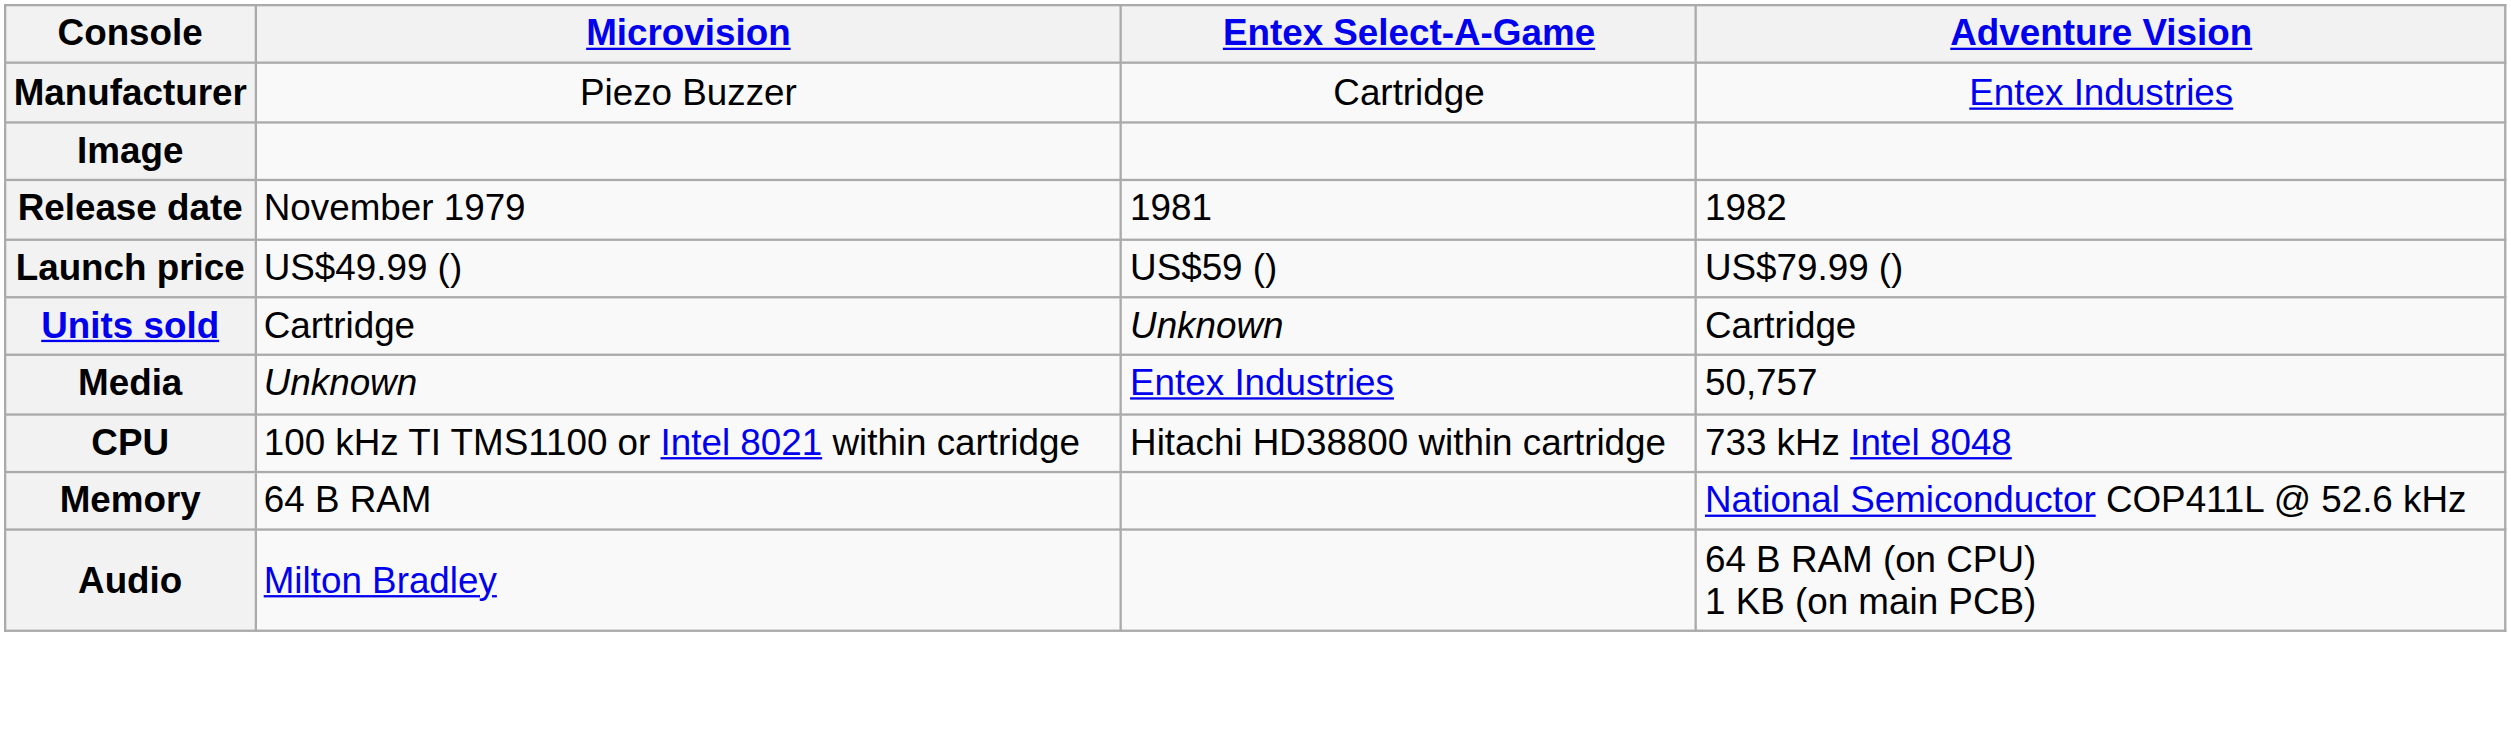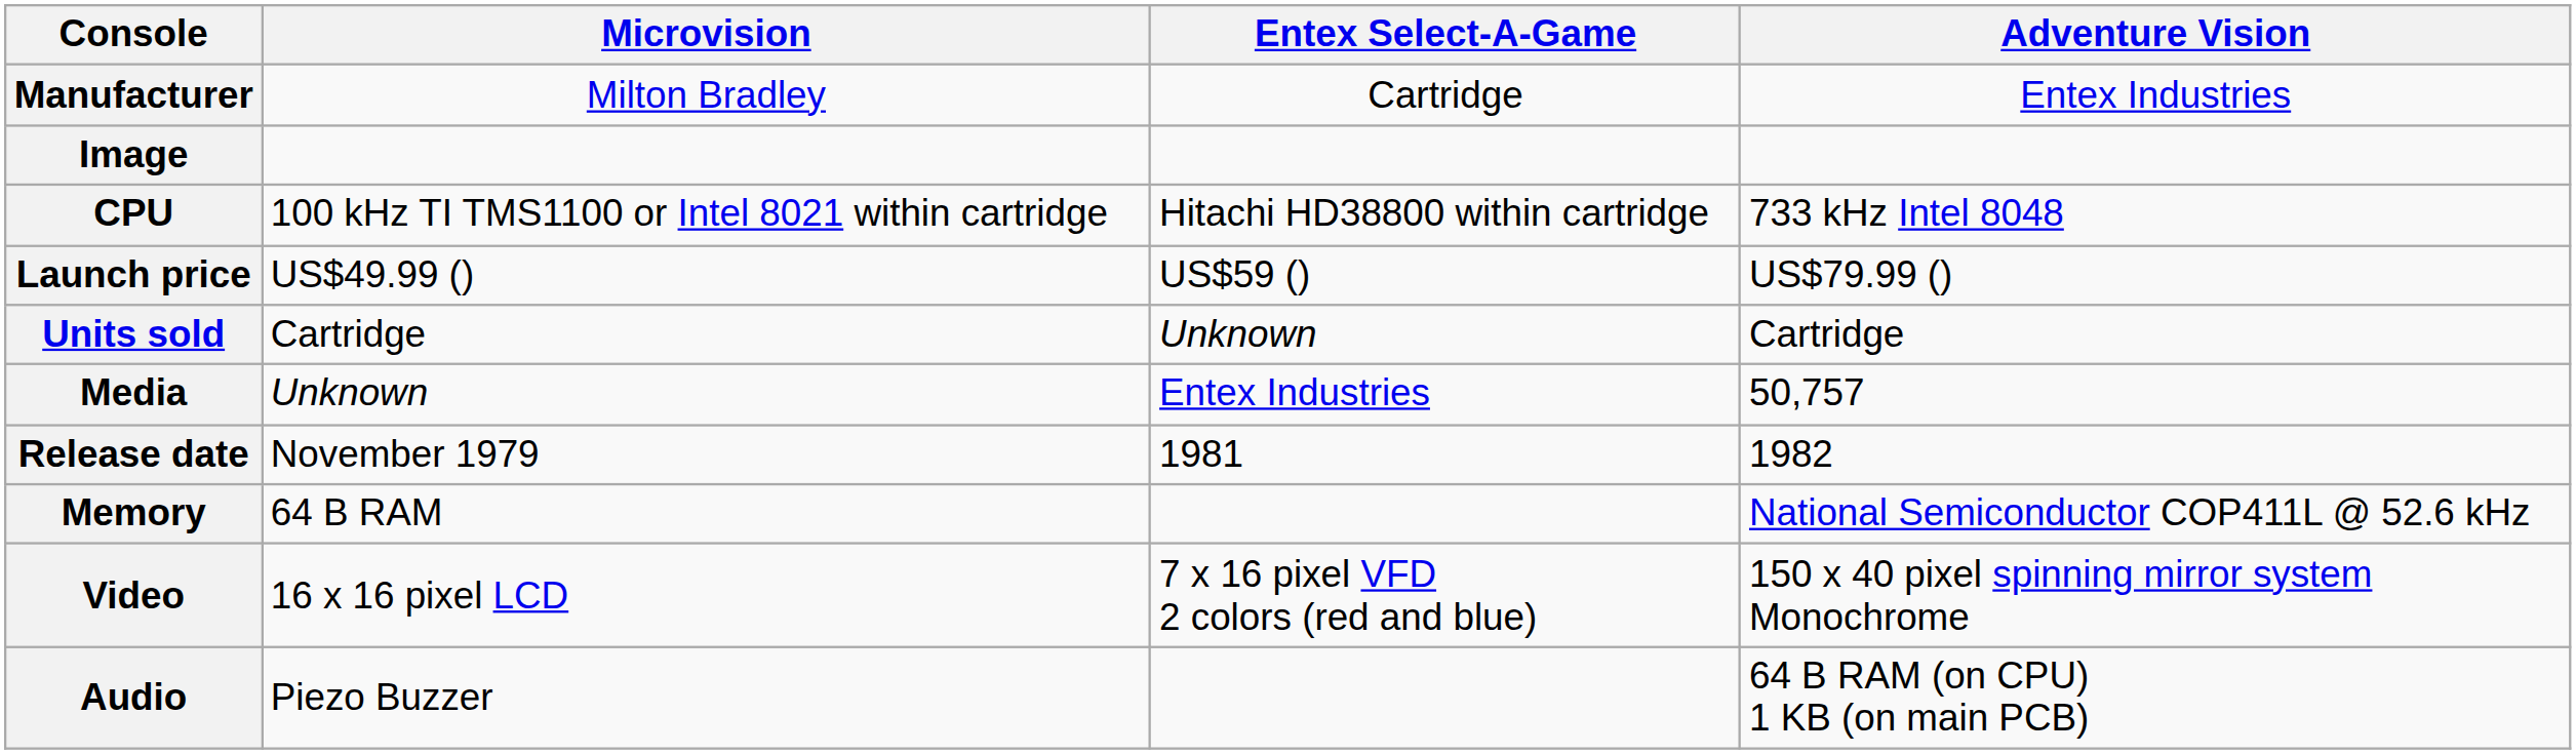 <table class="wikitable">
 <tr>
 <th style="width: 10%">Console</th>
 <th><a href='#'>Microvision</a></th>
 <th><a href='#'>Entex Select-A-Game</a></th>
 <th><a href='#'>Adventure Vision</a></th>
 </tr>
 <tr style="text-align:center;">
 <th>Manufacturer</th>
-<td>Piezo Buzzer</td>
+<td><a href='#'>Milton Bradley</a></td>
 <td>Cartridge</td>
 <td><a href='#'>Entex Industries</a></td>
 </tr>
 <tr style="text-align:center;">
 <th>Image</th>
 <td><strong></strong></td>
 <td><strong></strong></td>
 <td><strong></strong></td>
 </tr>
-<tr style="vertical-align: top">
-<th>Release date</th>
-<td>November 1979</td>
-<td>1981</td>
-<td>1982</td>
+<tr>
+<th>CPU</th>
+<td>100 kHz TI TMS1100 or <a href='#'>Intel 8021</a> within cartridge</td>
+<td>Hitachi HD38800 within cartridge</td>
+<td>733 kHz <a href='#'>Intel 8048</a></td>
 </tr>
 <tr>
 <th>Launch price</th>
 <td>US$49.99 ()</td>
 <td>US$59 ()</td>
 <td>US$79.99 ()</td>
 </tr>
 <tr>
 <th><a href='#'>Units sold</a></th>
 <td>Cartridge</td>
 <td><em>Unknown</em></td>
 <td>Cartridge</td>
 </tr>
 <tr>
 <th>Media</th>
 <td><em>Unknown</em></td>
 <td><a href='#'>Entex Industries</a></td>
 <td>50,757</td>
 </tr>
-<tr>
-<th>CPU</th>
-<td>100 kHz TI TMS1100 or <a href='#'>Intel 8021</a> within cartridge</td>
-<td>Hitachi HD38800 within cartridge</td>
-<td>733 kHz <a href='#'>Intel 8048</a></td>
+<tr style="vertical-align: top">
+<th>Release date</th>
+<td>November 1979</td>
+<td>1981</td>
+<td>1982</td>
 </tr>
 <tr>
 <th>Memory</th>
 <td>64 B RAM</td>
 <td></td>
 <td><a href='#'>National Semiconductor</a> COP411L @ 52.6 kHz</td>
 </tr>
 <tr>
+<th>Video</th>
+<td>16 x 16 pixel <a href='#'>LCD</a></td>
+<td>7 x 16 pixel <a href='#'>VFD</a><br>2 colors (red and blue)</td>
+<td>150 x 40 pixel <a href='#'>spinning mirror system</a><br>Monochrome</td>
+</tr>
+<tr>
 <th>Audio</th>
-<td><a href='#'>Milton Bradley</a></td>
+<td>Piezo Buzzer</td>
 <td></td>
 <td>64 B RAM (on CPU)<br>1 KB (on main PCB)</td>
 </tr>
 </table>
